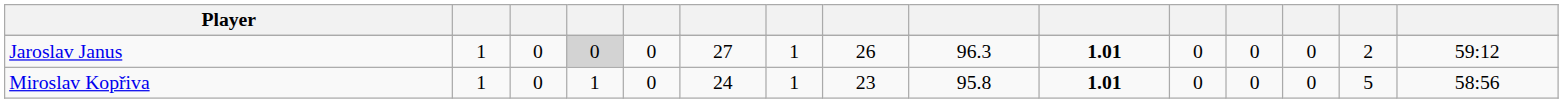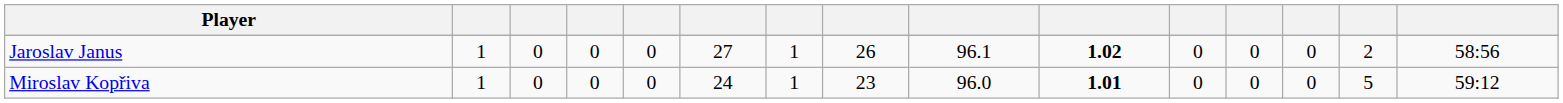 <table class="wikitable sortable" style="width:100%; text-align:center;">
 <tr align=center>
 <th>Player</th>
 <th></th>
 <th></th>
 <th></th>
 <th></th>
 <th></th>
 <th></th>
 <th></th>
 <th></th>
 <th></th>
 <th></th>
 <th></th>
 <th></th>
 <th></th>
 <th></th>
 </tr>
 <tr align=center>
 </tr>
 <tr align=center>
 <td align=left><a href='#'>Jaroslav Janus</a></td>
 <td>1</td>
 <td>0</td>
-<td style="background: lightgrey;">0</td>
+<td>0</td>
 <td>0</td>
 <td>27</td>
 <td>1</td>
 <td>26</td>
-<td>96.3</td>
-<td><strong>1.01</strong></td>
+<td>96.1</td>
+<td><strong>1.02</strong></td>
 <td>0</td>
 <td>0</td>
 <td>0</td>
 <td>2</td>
-<td>59:12</td>
+<td>58:56</td>
 </tr>
 <tr align=center>
 <td align=left><a href='#'>Miroslav Kopřiva</a></td>
 <td>1</td>
 <td>0</td>
-<td>1</td>
+<td>0</td>
 <td>0</td>
 <td>24</td>
 <td>1</td>
 <td>23</td>
-<td>95.8</td>
+<td>96.0</td>
 <td><strong>1.01</strong></td>
 <td>0</td>
 <td>0</td>
 <td>0</td>
 <td>5</td>
-<td>58:56</td>
+<td>59:12</td>
 </tr>
 </table>
